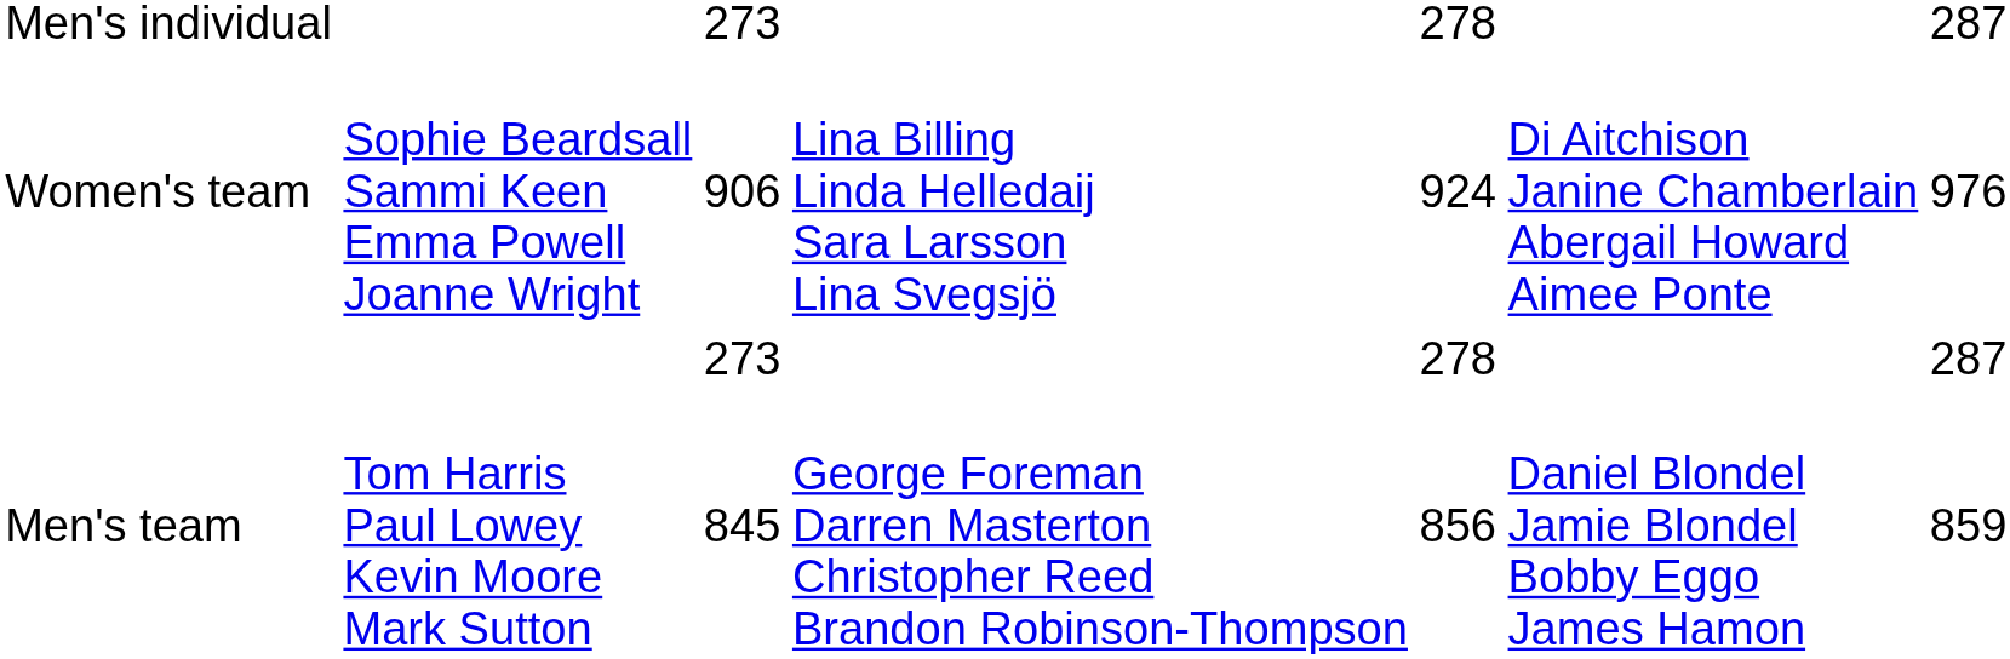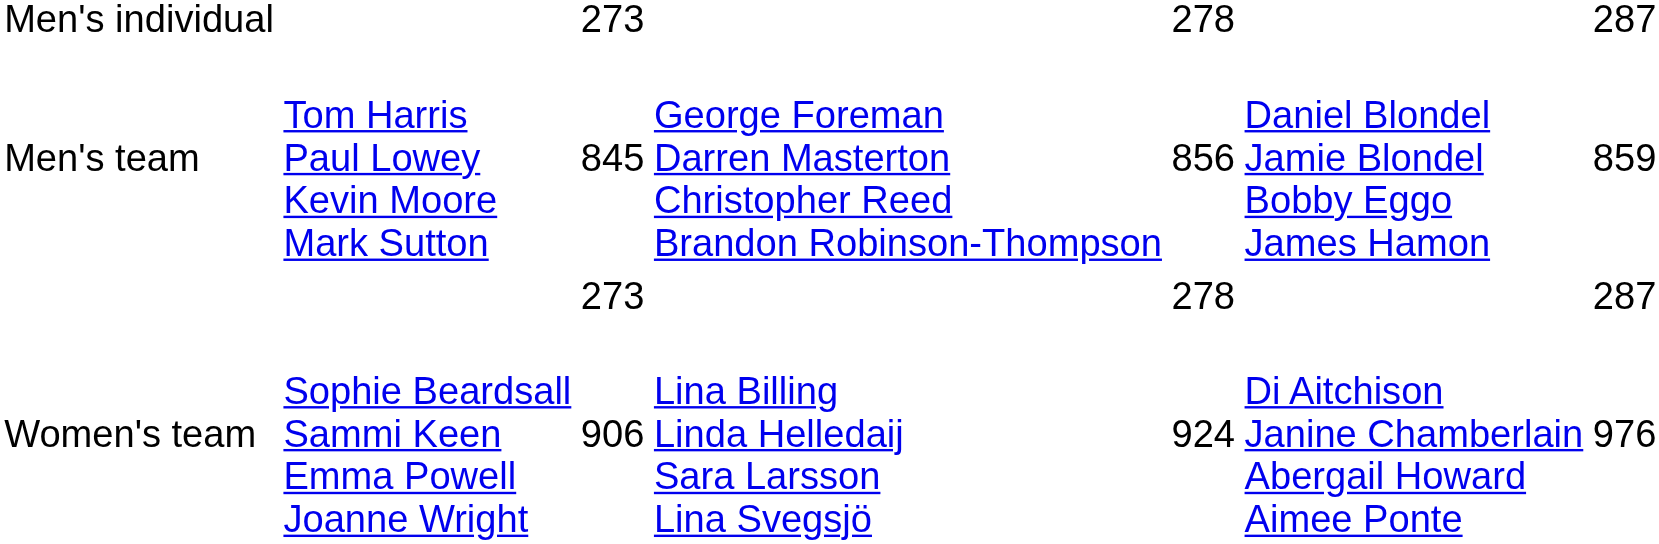 <table>
 <tr>
 <td>Men's individual</td>
+<td></td>
+<td>273</td>
+<td></td>
+<td>278</td>
+<td></td>
+<td>287</td>
+</tr>
+<tr>
+<td>Men's team</td>
+<td><br><a href='#'>Tom Harris</a><br><a href='#'>Paul Lowey</a><br><a href='#'>Kevin Moore</a><br><a href='#'>Mark Sutton</a></td>
+<td>845</td>
+<td><br><a href='#'>George Foreman</a><br><a href='#'>Darren Masterton</a><br><a href='#'>Christopher Reed</a><br><a href='#'>Brandon Robinson-Thompson</a></td>
+<td>856</td>
+<td><br><a href='#'>Daniel Blondel</a><br><a href='#'>Jamie Blondel</a><br><a href='#'>Bobby Eggo</a><br><a href='#'>James Hamon</a></td>
+<td>859</td>
+</tr>
+<tr>
+<td></td>
 <td></td>
 <td>273</td>
 <td></td>
 <td>278</td>
 <td></td>
 <td>287</td>
 </tr>
 <tr>
 <td>Women's team</td>
 <td><br><a href='#'>Sophie Beardsall</a><br><a href='#'>Sammi Keen</a><br><a href='#'>Emma Powell</a><br><a href='#'>Joanne Wright</a></td>
 <td>906</td>
 <td><br><a href='#'>Lina Billing</a><br><a href='#'>Linda Helledaij</a><br><a href='#'>Sara Larsson</a><br><a href='#'>Lina Svegsjö</a></td>
 <td>924</td>
 <td><br><a href='#'>Di Aitchison</a><br><a href='#'>Janine Chamberlain</a><br><a href='#'>Abergail Howard</a><br><a href='#'>Aimee Ponte</a></td>
 <td>976</td>
 </tr>
-<tr>
-<td></td>
-<td></td>
-<td>273</td>
-<td></td>
-<td>278</td>
-<td></td>
-<td>287</td>
-</tr>
-<tr>
-<td>Men's team</td>
-<td><br><a href='#'>Tom Harris</a><br><a href='#'>Paul Lowey</a><br><a href='#'>Kevin Moore</a><br><a href='#'>Mark Sutton</a></td>
-<td>845</td>
-<td><br><a href='#'>George Foreman</a><br><a href='#'>Darren Masterton</a><br><a href='#'>Christopher Reed</a><br><a href='#'>Brandon Robinson-Thompson</a></td>
-<td>856</td>
-<td><br><a href='#'>Daniel Blondel</a><br><a href='#'>Jamie Blondel</a><br><a href='#'>Bobby Eggo</a><br><a href='#'>James Hamon</a></td>
-<td>859</td>
-</tr>
 </table>
